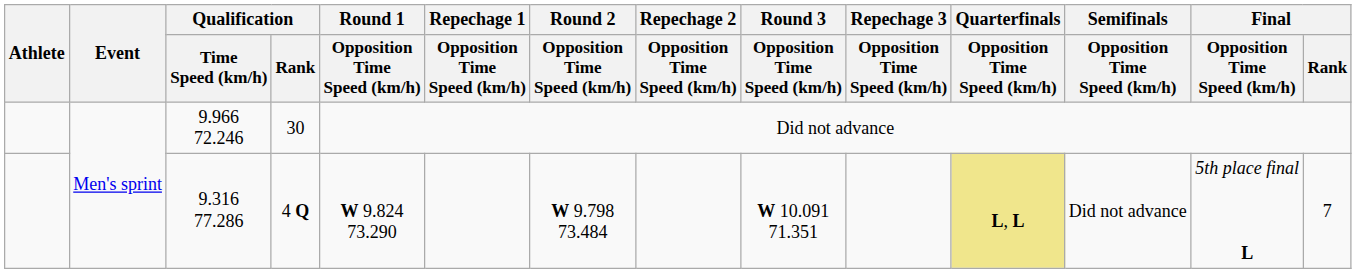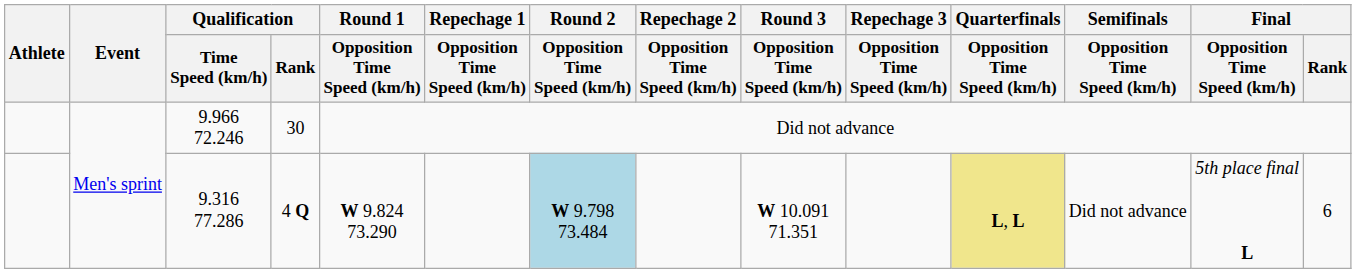 <table class="wikitable" style="font-size:90%">
 <tr>
 <th rowspan=2>Athlete</th>
 <th rowspan=2>Event</th>
 <th colspan=2>Qualification</th>
 <th>Round 1</th>
 <th>Repechage 1</th>
 <th>Round 2</th>
 <th>Repechage 2</th>
 <th>Round 3</th>
 <th>Repechage 3</th>
 <th>Quarterfinals</th>
 <th>Semifinals</th>
 <th colspan=2>Final</th>
 </tr>
 <tr style="font-size:95%">
 <th>Time<br>Speed (km/h)</th>
 <th>Rank</th>
 <th>Opposition<br>Time<br>Speed (km/h)</th>
 <th>Opposition<br>Time<br>Speed (km/h)</th>
 <th>Opposition<br>Time<br>Speed (km/h)</th>
 <th>Opposition<br>Time<br>Speed (km/h)</th>
 <th>Opposition<br>Time<br>Speed (km/h)</th>
 <th>Opposition<br>Time<br>Speed (km/h)</th>
 <th>Opposition<br>Time<br>Speed (km/h)</th>
 <th>Opposition<br>Time<br>Speed (km/h)</th>
 <th>Opposition<br>Time<br>Speed (km/h)</th>
 <th>Rank</th>
 </tr>
 <tr align=center>
 <td align=left></td>
 <td align=left rowspan=2><a href='#'>Men's sprint</a></td>
 <td>9.966<br>72.246</td>
 <td>30</td>
 <td colspan=10>Did not advance</td>
 </tr>
 <tr align=center>
 <td align=left></td>
 <td>9.316<br>77.286</td>
 <td>4 <strong>Q</strong></td>
 <td><br><strong>W</strong> 9.824<br>73.290</td>
 <td></td>
-<td><br><strong>W</strong> 9.798<br>73.484</td>
+<td style="background: lightblue;"><br><strong>W</strong> 9.798<br>73.484</td>
 <td></td>
 <td><br><strong>W</strong> 10.091<br>71.351</td>
 <td></td>
 <td style="background: khaki;"><br><strong>L</strong>, <strong>L</strong></td>
 <td>Did not advance</td>
 <td><em>5th place final</em><br><br><br><br><strong>L</strong></td>
-<td>7</td>
+<td>6</td>
 </tr>
 </table>
